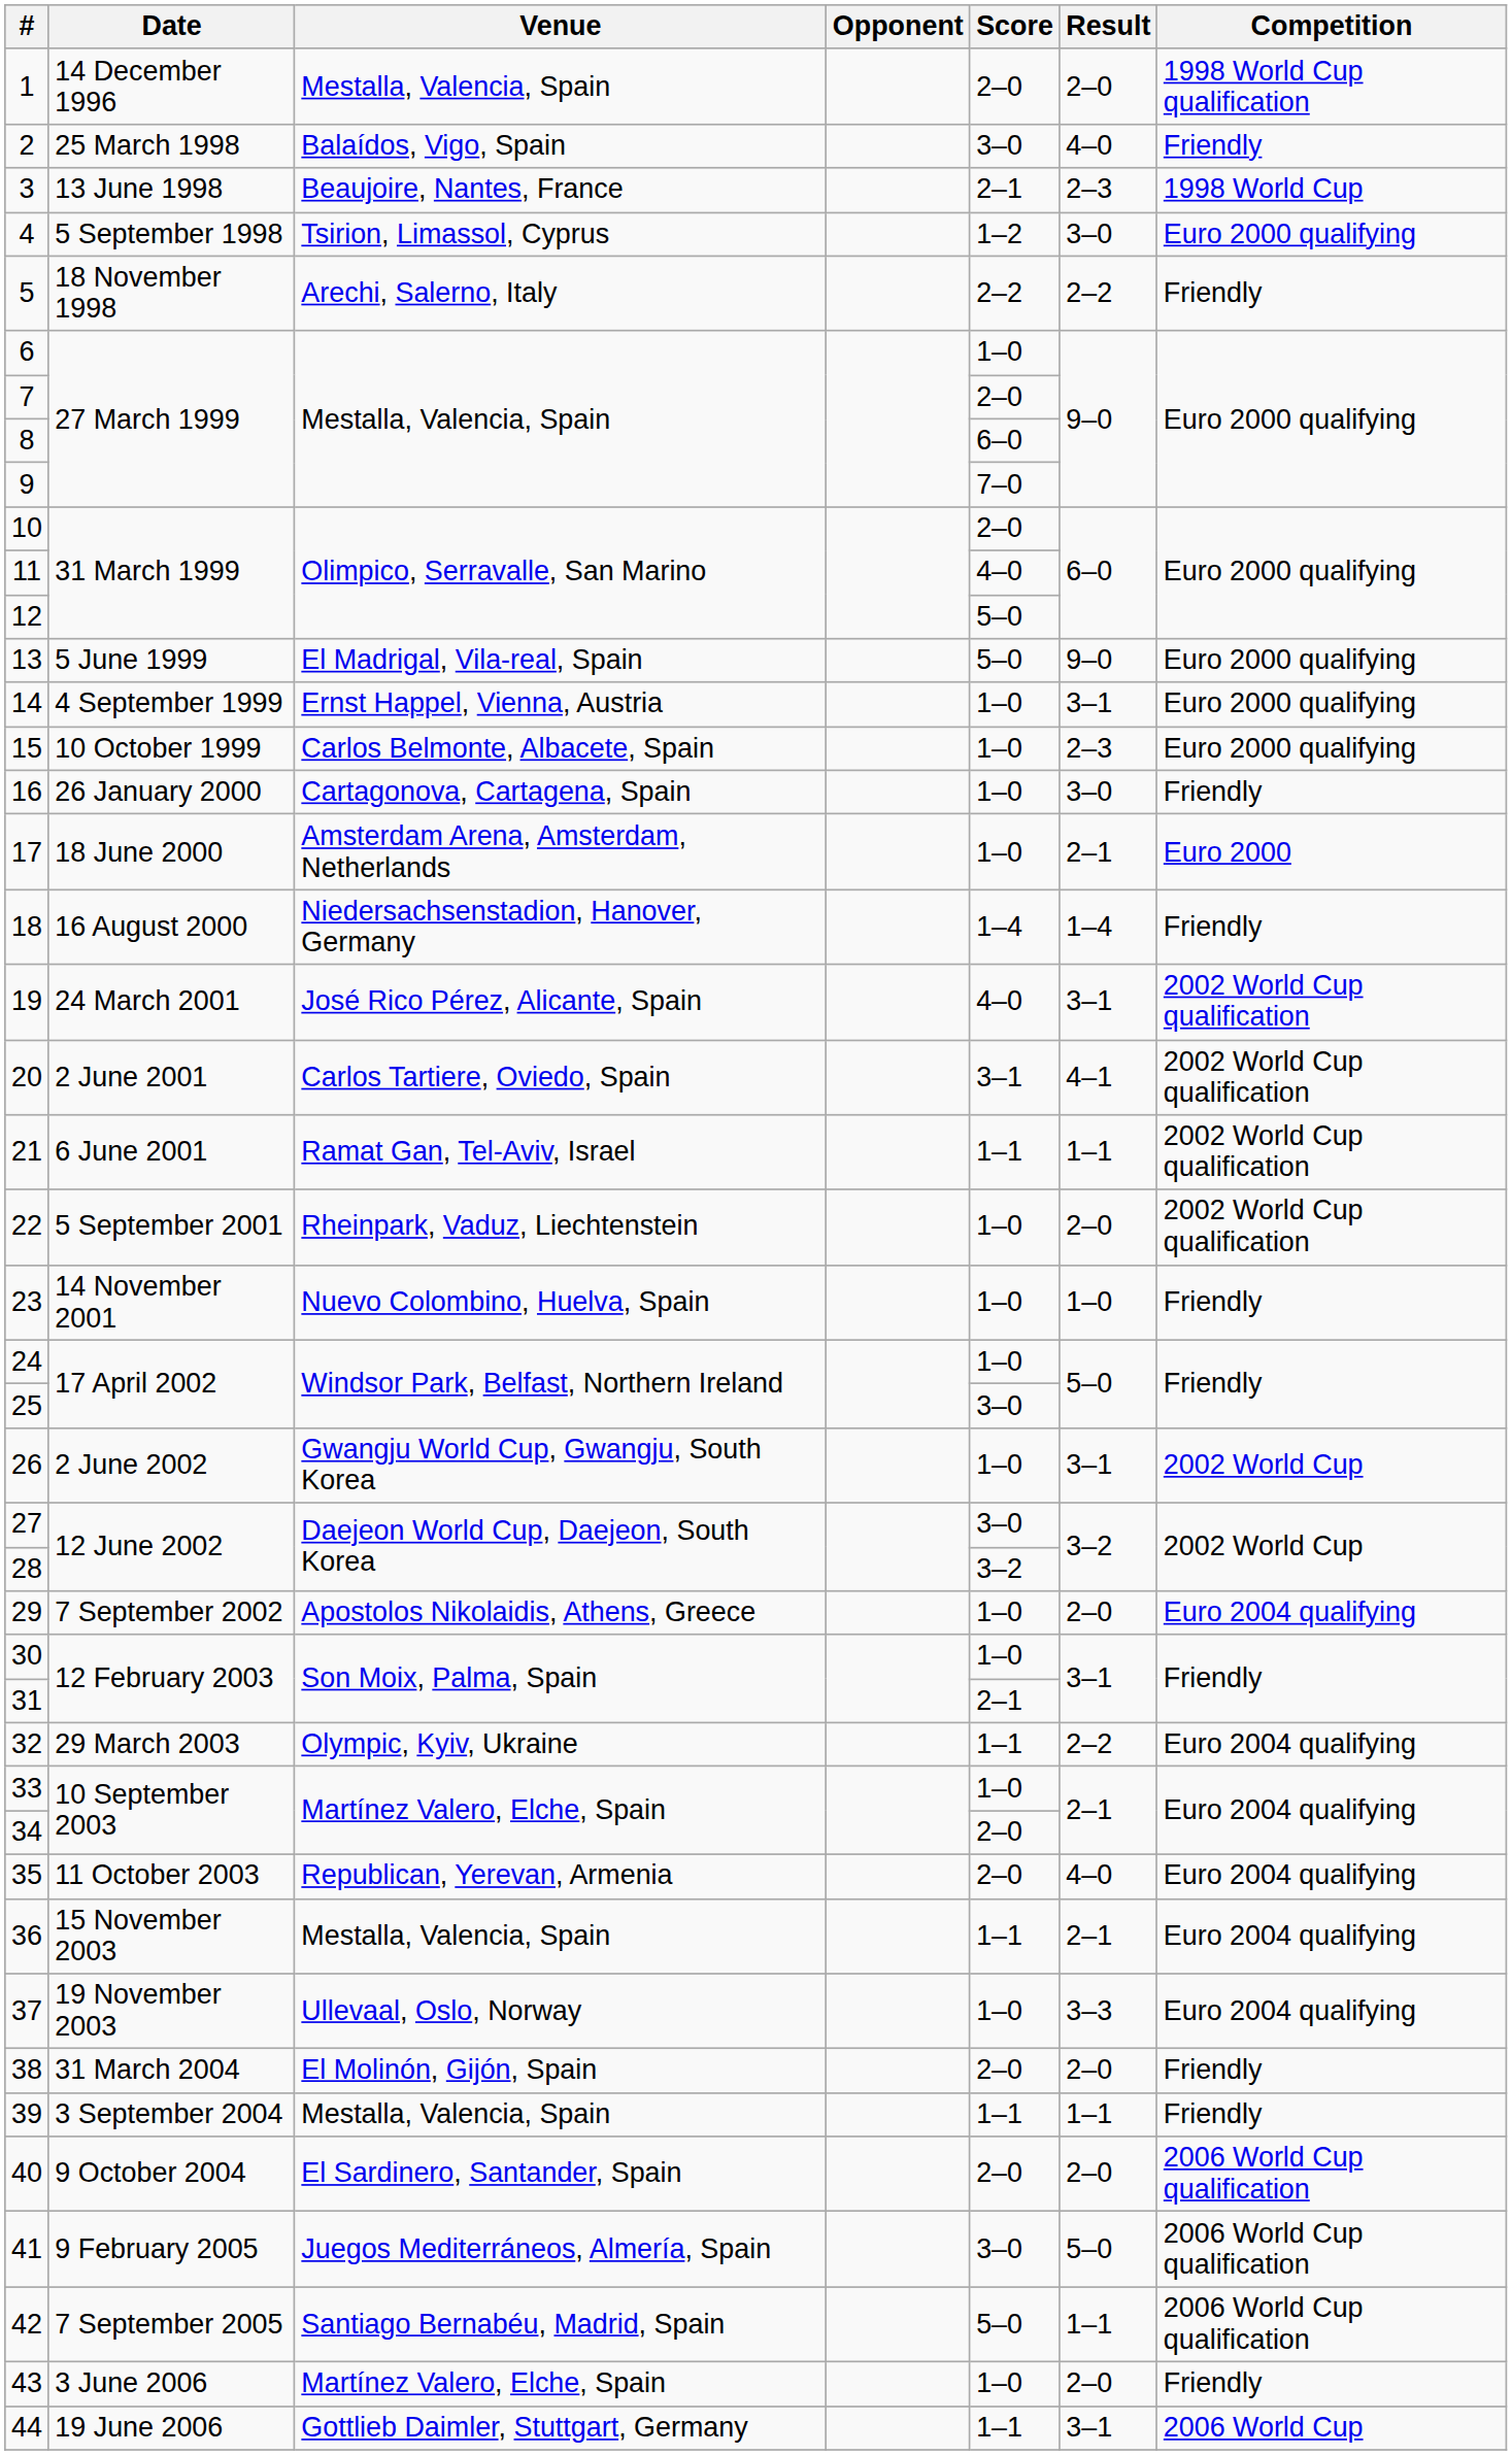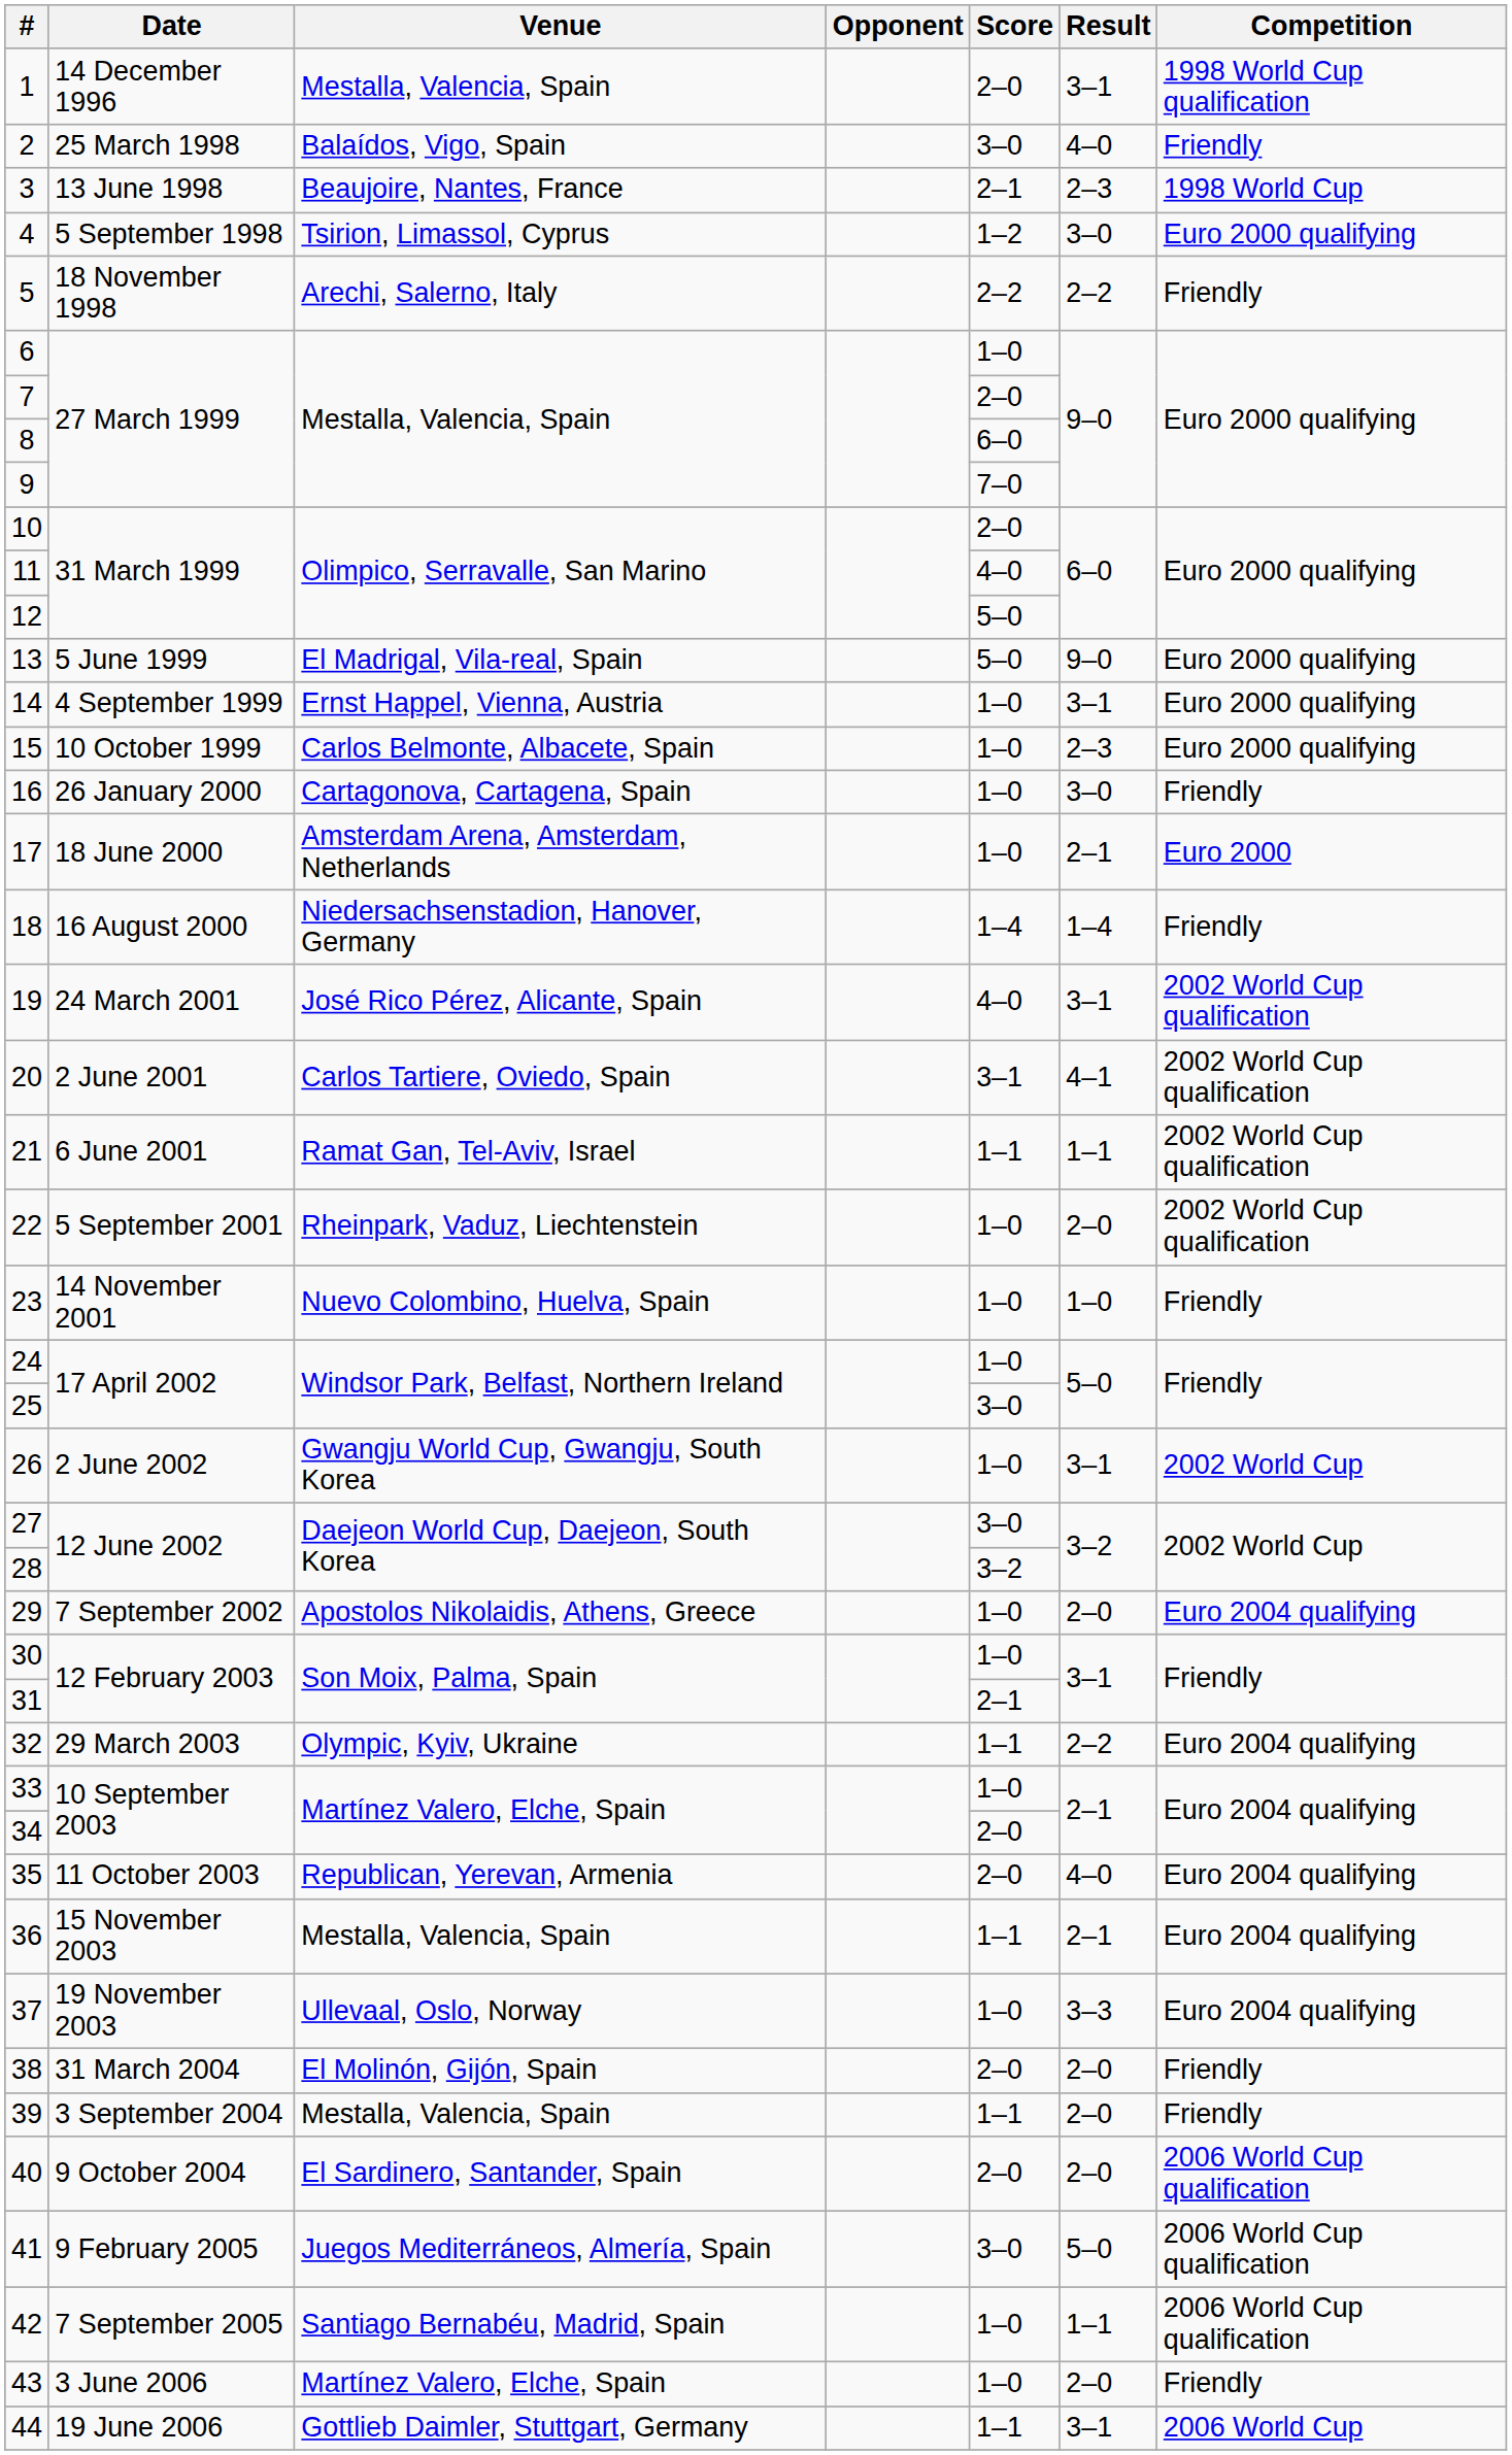 <table class="wikitable" style=>
 <tr>
 <th>#</th>
 <th>Date</th>
 <th>Venue</th>
 <th>Opponent</th>
 <th>Score</th>
 <th>Result</th>
 <th>Competition</th>
 </tr>
 <tr>
 <td align=center>1</td>
 <td>14 December 1996</td>
 <td><a href='#'>Mestalla</a>, <a href='#'>Valencia</a>, Spain</td>
 <td></td>
 <td>2–0</td>
-<td>2–0</td>
+<td>3–1</td>
 <td><a href='#'>1998 World Cup qualification</a></td>
 </tr>
 <tr>
 <td align=center>2</td>
 <td>25 March 1998</td>
 <td><a href='#'>Balaídos</a>, <a href='#'>Vigo</a>, Spain</td>
 <td></td>
 <td>3–0</td>
 <td>4–0</td>
 <td><a href='#'>Friendly</a></td>
 </tr>
 <tr>
 <td align=center>3</td>
 <td>13 June 1998</td>
 <td><a href='#'>Beaujoire</a>, <a href='#'>Nantes</a>, France</td>
 <td></td>
 <td>2–1</td>
 <td>2–3</td>
 <td><a href='#'>1998 World Cup</a></td>
 </tr>
 <tr>
 <td align=center>4</td>
 <td>5 September 1998</td>
 <td><a href='#'>Tsirion</a>, <a href='#'>Limassol</a>, Cyprus</td>
 <td></td>
 <td>1–2</td>
 <td>3–0</td>
 <td><a href='#'>Euro 2000 qualifying</a></td>
 </tr>
 <tr>
 <td align=center>5</td>
 <td>18 November 1998</td>
 <td><a href='#'>Arechi</a>, <a href='#'>Salerno</a>, Italy</td>
 <td></td>
 <td>2–2</td>
 <td>2–2</td>
 <td>Friendly</td>
 </tr>
 <tr>
 <td align=center>6</td>
 <td rowspan="4">27 March 1999</td>
 <td rowspan="4">Mestalla, Valencia, Spain</td>
 <td rowspan="4"></td>
 <td>1–0</td>
 <td rowspan="4">9–0</td>
 <td rowspan="4">Euro 2000 qualifying</td>
 </tr>
 <tr>
 <td align=center>7</td>
 <td>2–0</td>
 </tr>
 <tr>
 <td align=center>8</td>
 <td>6–0</td>
 </tr>
 <tr>
 <td align=center>9</td>
 <td>7–0</td>
 </tr>
 <tr>
 <td align=center>10</td>
 <td rowspan="3">31 March 1999</td>
 <td rowspan="3"><a href='#'>Olimpico</a>, <a href='#'>Serravalle</a>, San Marino</td>
 <td rowspan="3"></td>
 <td>2–0</td>
 <td rowspan="3">6–0</td>
 <td rowspan="3">Euro 2000 qualifying</td>
 </tr>
 <tr>
 <td align=center>11</td>
 <td>4–0</td>
 </tr>
 <tr>
 <td align=center>12</td>
 <td>5–0</td>
 </tr>
 <tr>
 <td align=center>13</td>
 <td>5 June 1999</td>
 <td><a href='#'>El Madrigal</a>, <a href='#'>Vila-real</a>, Spain</td>
 <td></td>
 <td>5–0</td>
 <td>9–0</td>
 <td>Euro 2000 qualifying</td>
 </tr>
 <tr>
 <td align=center>14</td>
 <td>4 September 1999</td>
 <td><a href='#'>Ernst Happel</a>, <a href='#'>Vienna</a>, Austria</td>
 <td></td>
 <td>1–0</td>
 <td>3–1</td>
 <td>Euro 2000 qualifying</td>
 </tr>
 <tr>
 <td align=center>15</td>
 <td>10 October 1999</td>
 <td><a href='#'>Carlos Belmonte</a>, <a href='#'>Albacete</a>, Spain</td>
 <td></td>
 <td>1–0</td>
 <td>2–3</td>
 <td>Euro 2000 qualifying</td>
 </tr>
 <tr>
 <td align=center>16</td>
 <td>26 January 2000</td>
 <td><a href='#'>Cartagonova</a>, <a href='#'>Cartagena</a>, Spain</td>
 <td></td>
 <td>1–0</td>
 <td>3–0</td>
 <td>Friendly</td>
 </tr>
 <tr>
 <td align=center>17</td>
 <td>18 June 2000</td>
 <td><a href='#'>Amsterdam Arena</a>, <a href='#'>Amsterdam</a>, Netherlands</td>
 <td></td>
 <td>1–0</td>
 <td>2–1</td>
 <td><a href='#'>Euro 2000</a></td>
 </tr>
 <tr>
 <td align=center>18</td>
 <td>16 August 2000</td>
 <td><a href='#'>Niedersachsenstadion</a>, <a href='#'>Hanover</a>, Germany</td>
 <td></td>
 <td>1–4</td>
 <td>1–4</td>
 <td>Friendly</td>
 </tr>
 <tr>
 <td align=center>19</td>
 <td>24 March 2001</td>
 <td><a href='#'>José Rico Pérez</a>, <a href='#'>Alicante</a>, Spain</td>
 <td></td>
 <td>4–0</td>
 <td>3–1</td>
 <td><a href='#'>2002 World Cup qualification</a></td>
 </tr>
 <tr>
 <td align=center>20</td>
 <td>2 June 2001</td>
 <td><a href='#'>Carlos Tartiere</a>, <a href='#'>Oviedo</a>, Spain</td>
 <td></td>
 <td>3–1</td>
 <td>4–1</td>
 <td>2002 World Cup qualification</td>
 </tr>
 <tr>
 <td align=center>21</td>
 <td>6 June 2001</td>
 <td><a href='#'>Ramat Gan</a>, <a href='#'>Tel-Aviv</a>, Israel</td>
 <td></td>
 <td>1–1</td>
 <td>1–1</td>
 <td>2002 World Cup qualification</td>
 </tr>
 <tr>
 <td align=center>22</td>
 <td>5 September 2001</td>
 <td><a href='#'>Rheinpark</a>, <a href='#'>Vaduz</a>, Liechtenstein</td>
 <td></td>
 <td>1–0</td>
 <td>2–0</td>
 <td>2002 World Cup qualification</td>
 </tr>
 <tr>
 <td align=center>23</td>
 <td>14 November 2001</td>
 <td><a href='#'>Nuevo Colombino</a>, <a href='#'>Huelva</a>, Spain</td>
 <td></td>
 <td>1–0</td>
 <td>1–0</td>
 <td>Friendly</td>
 </tr>
 <tr>
 <td align=center>24</td>
 <td rowspan="2">17 April 2002</td>
 <td rowspan="2"><a href='#'>Windsor Park</a>, <a href='#'>Belfast</a>, Northern Ireland</td>
 <td rowspan="2"></td>
 <td>1–0</td>
 <td rowspan="2">5–0</td>
 <td rowspan="2">Friendly</td>
 </tr>
 <tr>
 <td align=center>25</td>
 <td>3–0</td>
 </tr>
 <tr>
 <td align=center>26</td>
 <td>2 June 2002</td>
 <td><a href='#'>Gwangju World Cup</a>, <a href='#'>Gwangju</a>, South Korea</td>
 <td></td>
 <td>1–0</td>
 <td>3–1</td>
 <td><a href='#'>2002 World Cup</a></td>
 </tr>
 <tr>
 <td align=center>27</td>
 <td rowspan="2">12 June 2002</td>
 <td rowspan="2"><a href='#'>Daejeon World Cup</a>, <a href='#'>Daejeon</a>, South Korea</td>
 <td rowspan="2"></td>
 <td>3–0</td>
 <td rowspan="2">3–2</td>
 <td rowspan="2">2002 World Cup</td>
 </tr>
 <tr>
 <td align=center>28</td>
 <td>3–2</td>
 </tr>
 <tr>
 <td align=center>29</td>
 <td>7 September 2002</td>
 <td><a href='#'>Apostolos Nikolaidis</a>, <a href='#'>Athens</a>, Greece</td>
 <td></td>
 <td>1–0</td>
 <td>2–0</td>
 <td><a href='#'>Euro 2004 qualifying</a></td>
 </tr>
 <tr>
 <td align=center>30</td>
 <td rowspan="2">12 February 2003</td>
 <td rowspan="2"><a href='#'>Son Moix</a>, <a href='#'>Palma</a>, Spain</td>
 <td rowspan="2"></td>
 <td>1–0</td>
 <td rowspan="2">3–1</td>
 <td rowspan="2">Friendly</td>
 </tr>
 <tr>
 <td align=center>31</td>
 <td>2–1</td>
 </tr>
 <tr>
 <td align=center>32</td>
 <td>29 March 2003</td>
 <td><a href='#'>Olympic</a>, <a href='#'>Kyiv</a>, Ukraine</td>
 <td></td>
 <td>1–1</td>
 <td>2–2</td>
 <td>Euro 2004 qualifying</td>
 </tr>
 <tr>
 <td align=center>33</td>
 <td rowspan="2">10 September 2003</td>
 <td rowspan="2"><a href='#'>Martínez Valero</a>, <a href='#'>Elche</a>, Spain</td>
 <td rowspan="2"></td>
 <td>1–0</td>
 <td rowspan="2">2–1</td>
 <td rowspan="2">Euro 2004 qualifying</td>
 </tr>
 <tr>
 <td align=center>34</td>
 <td>2–0</td>
 </tr>
 <tr>
 <td align=center>35</td>
 <td>11 October 2003</td>
 <td><a href='#'>Republican</a>, <a href='#'>Yerevan</a>, Armenia</td>
 <td></td>
 <td>2–0</td>
 <td>4–0</td>
 <td>Euro 2004 qualifying</td>
 </tr>
 <tr>
 <td align=center>36</td>
 <td>15 November 2003</td>
 <td>Mestalla, Valencia, Spain</td>
 <td></td>
 <td>1–1</td>
 <td>2–1</td>
 <td>Euro 2004 qualifying</td>
 </tr>
 <tr>
 <td align=center>37</td>
 <td>19 November 2003</td>
 <td><a href='#'>Ullevaal</a>, <a href='#'>Oslo</a>, Norway</td>
 <td></td>
 <td>1–0</td>
 <td>3–3</td>
 <td>Euro 2004 qualifying</td>
 </tr>
 <tr>
 <td align=center>38</td>
 <td>31 March 2004</td>
 <td><a href='#'>El Molinón</a>, <a href='#'>Gijón</a>, Spain</td>
 <td></td>
 <td>2–0</td>
 <td>2–0</td>
 <td>Friendly</td>
 </tr>
 <tr>
 <td align=center>39</td>
 <td>3 September 2004</td>
 <td>Mestalla, Valencia, Spain</td>
 <td></td>
 <td>1–1</td>
-<td>1–1</td>
+<td>2–0</td>
 <td>Friendly</td>
 </tr>
 <tr>
 <td align=center>40</td>
 <td>9 October 2004</td>
 <td><a href='#'>El Sardinero</a>, <a href='#'>Santander</a>, Spain</td>
 <td></td>
 <td>2–0</td>
 <td>2–0</td>
 <td><a href='#'>2006 World Cup qualification</a></td>
 </tr>
 <tr>
 <td align=center>41</td>
 <td>9 February 2005</td>
 <td><a href='#'>Juegos Mediterráneos</a>, <a href='#'>Almería</a>, Spain</td>
 <td></td>
 <td>3–0</td>
 <td>5–0</td>
 <td>2006 World Cup qualification</td>
 </tr>
 <tr>
 <td align=center>42</td>
 <td>7 September 2005</td>
 <td><a href='#'>Santiago Bernabéu</a>, <a href='#'>Madrid</a>, Spain</td>
 <td></td>
-<td>5–0</td>
+<td>1–0</td>
 <td>1–1</td>
 <td>2006 World Cup qualification</td>
 </tr>
 <tr>
 <td align=center>43</td>
 <td>3 June 2006</td>
 <td><a href='#'>Martínez Valero</a>, <a href='#'>Elche</a>, Spain</td>
 <td></td>
 <td>1–0</td>
 <td>2–0</td>
 <td>Friendly</td>
 </tr>
 <tr>
 <td align=center>44</td>
 <td>19 June 2006</td>
 <td><a href='#'>Gottlieb Daimler</a>, <a href='#'>Stuttgart</a>, Germany</td>
 <td></td>
 <td>1–1</td>
 <td>3–1</td>
 <td><a href='#'>2006 World Cup</a></td>
 </tr>
 </table>
